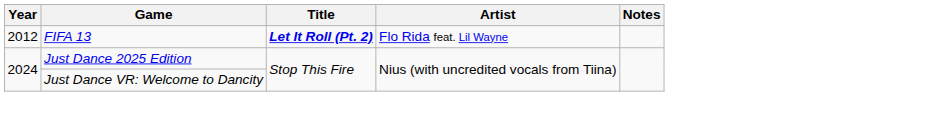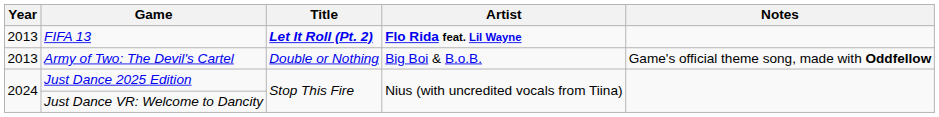 <table class="wikitable">
 <tr>
 <th>Year</th>
 <th>Game</th>
 <th>Title</th>
 <th>Artist</th>
 <th>Notes</th>
 </tr>
 <tr>
-<td>2012</td>
+<td>2013</td>
 <td><em><a href='#'>FIFA 13</a></em></td>
 <td><strong><em><a href='#'>Let It Roll (Pt. 2)</a></em></strong></td>
-<td><a href='#'>Flo Rida</a> <small>feat. <a href='#'>Lil Wayne</a></small></td>
+<td><strong><a href='#'>Flo Rida</a> <small>feat. <a href='#'>Lil Wayne</a></small></strong></td>
 <td></td>
+</tr>
+<tr>
+<td>2013</td>
+<td><em><a href='#'>Army of Two: The Devil's Cartel</a></em></td>
+<td><em><a href='#'>Double or Nothing</a></em></td>
+<td><a href='#'>Big Boi</a> & <a href='#'>B.o.B.</a></td>
+<td>Game's official theme song, made with <strong>Oddfellow</strong></td>
 </tr>
 <tr>
 <td rowspan="2">2024</td>
 <td><em><a href='#'>Just Dance 2025 Edition</a></em></td>
 <td rowspan="2"><em>Stop This Fire</em></td>
 <td rowspan="2">Nius (with uncredited vocals from Tiina)</td>
 <td rowspan="2"></td>
 </tr>
 <tr>
 <td><em>Just Dance VR: Welcome to Dancity</em></td>
 </tr>
 </table>
